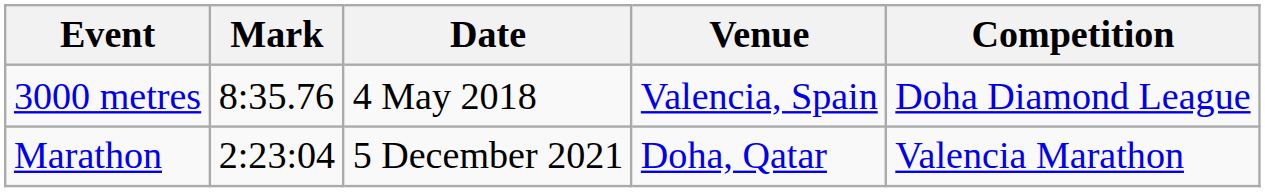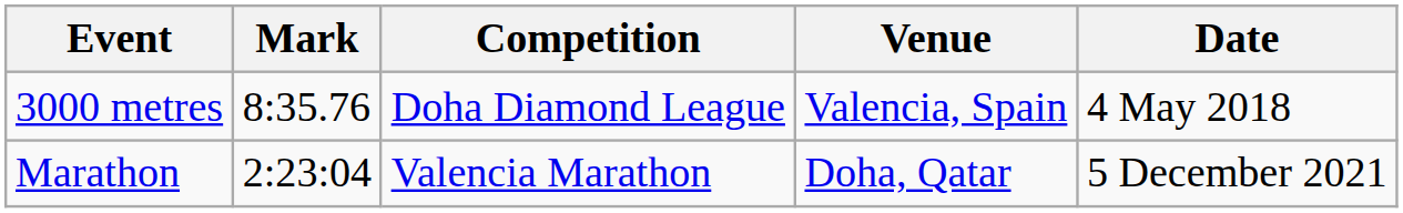 <table class=wikitable>
 <tr>
 <th>Event</th>
 <th>Mark</th>
+<th>Competition</th>
+<th>Venue</th>
 <th>Date</th>
-<th>Venue</th>
-<th>Competition</th>
 </tr>
 <tr>
 <td><a href='#'>3000 metres</a></td>
 <td>8:35.76</td>
+<td><a href='#'>Doha Diamond League</a></td>
+<td><a href='#'>Valencia, Spain</a></td>
 <td>4 May 2018</td>
-<td><a href='#'>Valencia, Spain</a></td>
-<td><a href='#'>Doha Diamond League</a></td>
 </tr>
 <tr>
 <td><a href='#'>Marathon</a></td>
 <td>2:23:04</td>
+<td><a href='#'>Valencia Marathon</a></td>
+<td><a href='#'>Doha, Qatar</a></td>
 <td>5 December 2021</td>
-<td><a href='#'>Doha, Qatar</a></td>
-<td><a href='#'>Valencia Marathon</a></td>
 </tr>
 </table>
